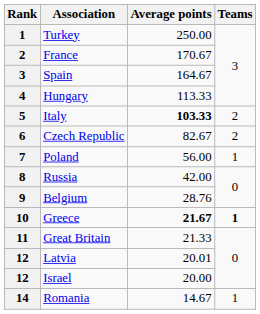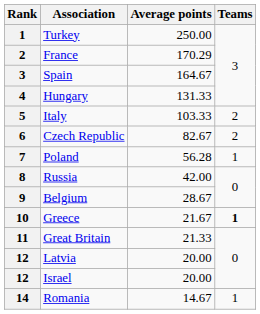 <table class="wikitable">
 <tr>
 <th>Rank</th>
 <th>Association</th>
 <th>Average points</th>
 <th>Teams</th>
 </tr>
 <tr>
 <th>1</th>
 <td> <a href='#'>Turkey</a></td>
 <td align=right>250.00</td>
 <td align=center rowspan=4>3</td>
 </tr>
 <tr>
 <th>2</th>
 <td> <a href='#'>France</a></td>
-<td align=right>170.67</td>
+<td align=right>170.29</td>
 </tr>
 <tr>
 <th>3</th>
 <td> <a href='#'>Spain</a></td>
 <td align=right>164.67</td>
 </tr>
 <tr>
 <th>4</th>
 <td> <a href='#'>Hungary</a></td>
-<td align=right>113.33</td>
+<td align=right>131.33</td>
 </tr>
 <tr>
 <th>5</th>
 <td> <a href='#'>Italy</a></td>
-<td align=right><strong>103.33</strong></td>
+<td align=right>103.33</td>
 <td align=center rowspan=1>2</td>
 </tr>
 <tr>
 <th>6</th>
 <td> <a href='#'>Czech Republic</a></td>
 <td align="right">82.67</td>
 <td rowspan="1" align="center">2</td>
 </tr>
 <tr>
 <th>7</th>
 <td> <a href='#'>Poland</a></td>
-<td align="right">56.00</td>
+<td align="right">56.28</td>
 <td rowspan="1" align="center">1</td>
 </tr>
 <tr>
 <th>8</th>
 <td> <a href='#'>Russia</a></td>
 <td align="right">42.00</td>
 <td rowspan="2" align="center">0</td>
 </tr>
 <tr>
 <th>9</th>
 <td> <a href='#'>Belgium</a></td>
-<td align="right">28.76</td>
+<td align="right">28.67</td>
 </tr>
 <tr>
 <th>10</th>
 <td> <a href='#'>Greece</a></td>
-<td align="right"><strong>21.67</strong></td>
+<td align="right">21.67</td>
 <td rowspan="1" align="center"><strong>1</strong></td>
 </tr>
 <tr>
 <th>11</th>
 <td> <a href='#'>Great Britain</a></td>
 <td align="right">21.33</td>
 <td rowspan="3" align="center">0</td>
 </tr>
 <tr>
 <th>12</th>
 <td> <a href='#'>Latvia</a></td>
-<td align="right">20.01</td>
+<td align="right">20.00</td>
 </tr>
 <tr>
 <th>12</th>
 <td> <a href='#'>Israel</a></td>
 <td align="right">20.00</td>
 </tr>
 <tr>
 <th>14</th>
 <td> <a href='#'>Romania</a></td>
 <td align="right">14.67</td>
 <td rowspan="1" align="center">1</td>
 </tr>
 </table>
